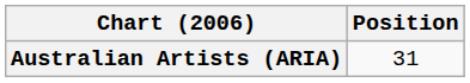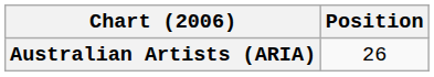 <table class="wikitable plainrowheaders" style="text-align:center">
 <tr>
 <th scope="col">Chart (2006)</th>
 <th scope="col">Position</th>
 </tr>
 <tr>
 <th scope="row">Australian Artists (ARIA)</th>
-<td>31</td>
+<td>26</td>
 </tr>
 </table>
